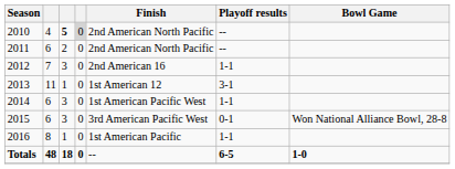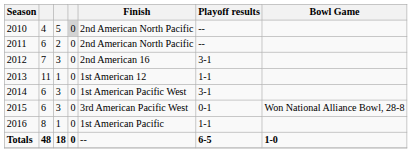 <table class="wikitable">
 <tr style="background-color:#efefef;">
 <th>Season</th>
 <th></th>
 <th></th>
 <th></th>
 <th>Finish</th>
 <th>Playoff results</th>
 <th>Bowl Game</th>
 </tr>
 <tr>
 <td>2010</td>
 <td>4</td>
-<td><strong>5</strong></td>
+<td>5</td>
 <td style="background: lightgrey;">0</td>
 <td>2nd American North Pacific</td>
 <td>--</td>
 <td></td>
 </tr>
 <tr>
 <td>2011</td>
 <td>6</td>
 <td>2</td>
 <td>0</td>
 <td>2nd American North Pacific</td>
 <td>--</td>
 <td></td>
 </tr>
 <tr>
 <td>2012</td>
 <td>7</td>
 <td>3</td>
 <td>0</td>
 <td>2nd American 16</td>
-<td>1-1</td>
+<td>3-1</td>
 <td></td>
 </tr>
 <tr>
 <td>2013</td>
 <td>11</td>
 <td>1</td>
 <td>0</td>
 <td>1st American 12</td>
-<td>3-1</td>
+<td>1-1</td>
 <td></td>
 </tr>
 <tr>
 <td>2014</td>
 <td>6</td>
 <td>3</td>
 <td>0</td>
 <td>1st American Pacific West</td>
-<td>1-1</td>
+<td>3-1</td>
 <td></td>
 </tr>
 <tr>
 <td>2015</td>
 <td>6</td>
 <td>3</td>
 <td>0</td>
 <td>3rd American Pacific West</td>
 <td>0-1</td>
 <td>Won National Alliance Bowl, 28-8</td>
 </tr>
 <tr>
 <td>2016</td>
 <td>8</td>
 <td>1</td>
 <td>0</td>
 <td>1st American Pacific</td>
 <td>1-1</td>
 <td></td>
 </tr>
 <tr>
 <td><strong>Totals</strong></td>
 <td><strong>48</strong></td>
 <td><strong>18</strong></td>
 <td><strong>0</strong></td>
 <td>--</td>
 <td><strong>6-5</strong></td>
 <td><strong>1-0</strong></td>
 </tr>
 <tr>
 </tr>
 </table>
